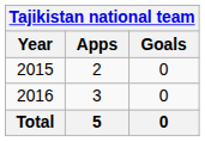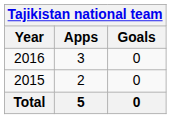 <table class="wikitable" style="text-align:center">
 <tr>
 <th colspan=3><a href='#'>Tajikistan national team</a></th>
 </tr>
 <tr>
 <th>Year</th>
 <th>Apps</th>
 <th>Goals</th>
 </tr>
 <tr>
-<td>2015</td>
-<td>2</td>
+<td>2016</td>
+<td>3</td>
 <td>0</td>
 </tr>
 <tr>
-<td>2016</td>
-<td>3</td>
+<td>2015</td>
+<td>2</td>
 <td>0</td>
 </tr>
 <tr>
 <th>Total</th>
 <th>5</th>
 <th>0</th>
 </tr>
 </table>
